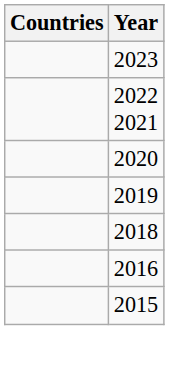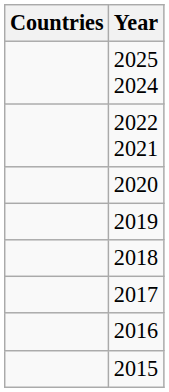 <table class="wikitable sortable" style="font-size:95%;">
 <tr>
 <th>Countries</th>
 <th>Year</th>
 </tr>
 <tr>
 <td></td>
-<td>2023</td>
+<td>2025<br>2024</td>
 </tr>
 <tr>
 <td></td>
 <td>2022<br>2021</td>
 </tr>
 <tr>
 <td></td>
 <td>2020</td>
 </tr>
 <tr>
 <td></td>
 <td>2019</td>
 </tr>
 <tr>
 <td></td>
 <td>2018</td>
 </tr>
 <tr>
 <td></td>
+<td>2017</td>
+</tr>
+<tr>
+<td></td>
 <td>2016</td>
 </tr>
 <tr>
 <td></td>
 <td>2015</td>
 </tr>
 </table>
